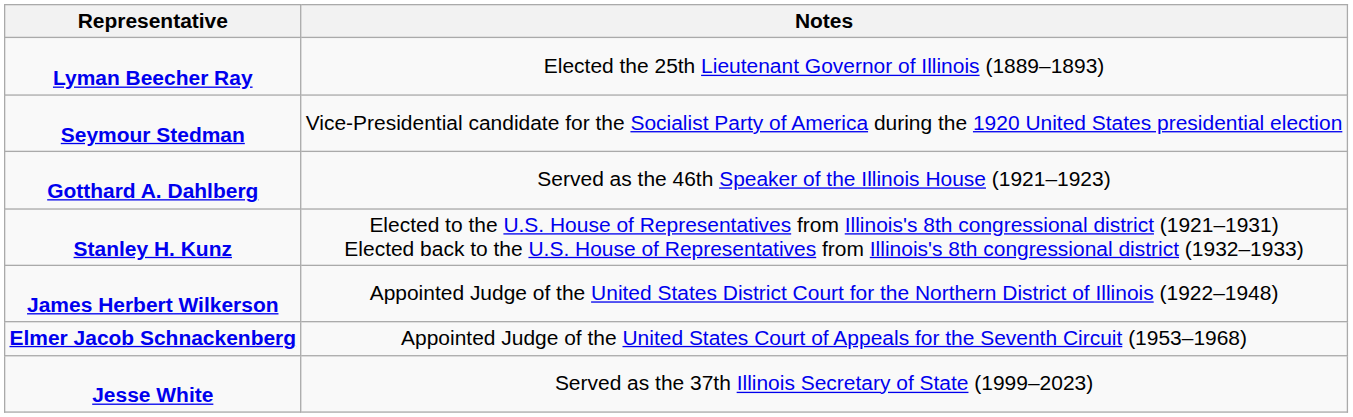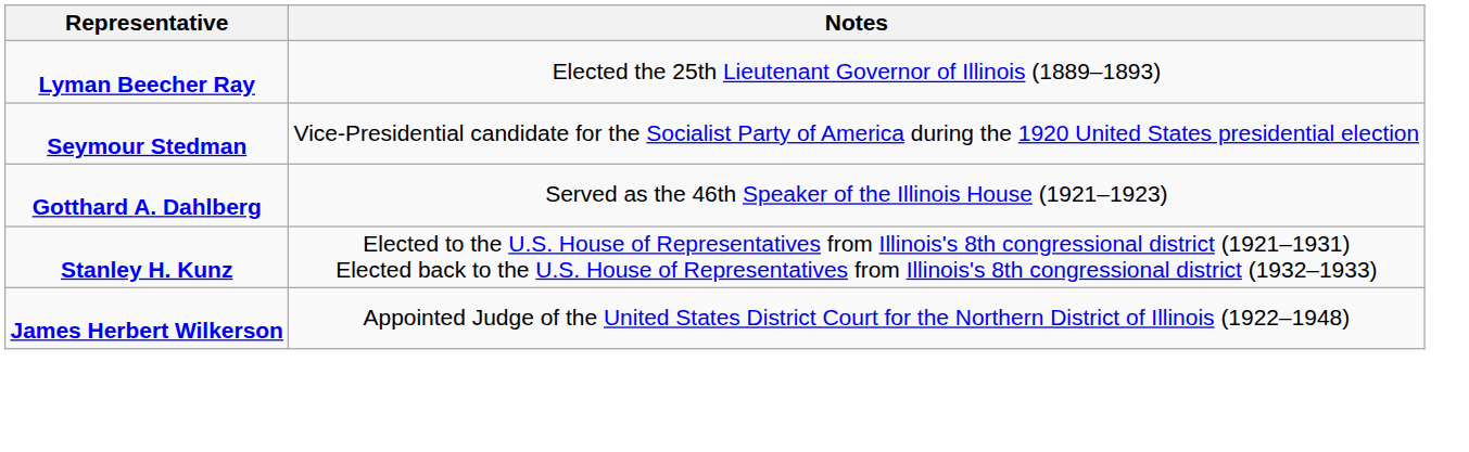 <table class="wikitable" style="text-align:center">
 <tr>
 <th>Representative</th>
 <th>Notes</th>
 </tr>
 <tr>
 <td align=center><br><strong><a href='#'>Lyman Beecher Ray</a></strong></td>
 <td>Elected the 25th <a href='#'>Lieutenant Governor of Illinois</a> (1889–1893)</td>
 </tr>
 <tr>
 <td align=center><br><strong><a href='#'>Seymour Stedman</a></strong></td>
 <td>Vice-Presidential candidate for the <a href='#'>Socialist Party of America</a> during the <a href='#'>1920 United States presidential election</a></td>
 </tr>
 <tr>
 <td align=center><br><strong><a href='#'>Gotthard A. Dahlberg</a></strong></td>
 <td>Served as the 46th <a href='#'>Speaker of the Illinois House</a> (1921–1923)</td>
 </tr>
 <tr>
 <td align=center><br><strong><a href='#'>Stanley H. Kunz</a></strong></td>
 <td>Elected to the <a href='#'>U.S. House of Representatives</a> from <a href='#'>Illinois's 8th congressional district</a> (1921–1931)<br>Elected back to the <a href='#'>U.S. House of Representatives</a> from <a href='#'>Illinois's 8th congressional district</a> (1932–1933)</td>
 </tr>
 <tr>
 <td align=center><br><strong><a href='#'>James Herbert Wilkerson</a></strong></td>
 <td>Appointed Judge of the <a href='#'>United States District Court for the Northern District of Illinois</a> (1922–1948)</td>
 </tr>
-<tr>
-<td><strong><a href='#'>Elmer Jacob Schnackenberg</a></strong></td>
-<td>Appointed Judge of the <a href='#'>United States Court of Appeals for the Seventh Circuit</a> (1953–1968)</td>
-</tr>
-<tr>
-<td align=center><br><strong><a href='#'>Jesse White</a></strong></td>
-<td>Served as the 37th <a href='#'>Illinois Secretary of State</a> (1999–2023)</td>
-</tr>
 </table>
